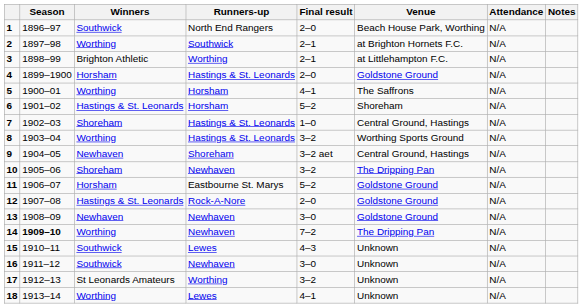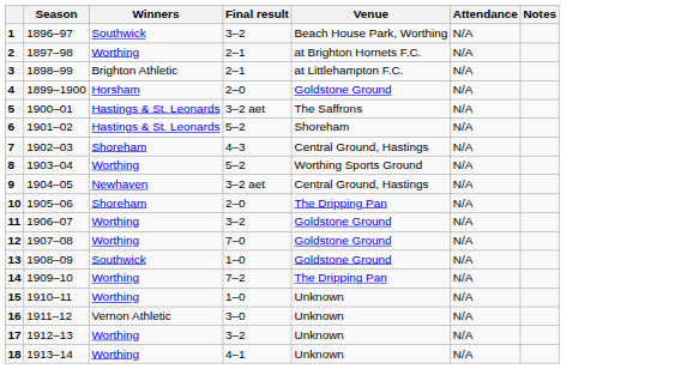 <table class=wikitable>
 <tr>
 <th></th>
 <th>Season</th>
 <th>Winners</th>
-<th>Runners-up</th>
 <th>Final result</th>
 <th>Venue</th>
 <th>Attendance</th>
 <th>Notes</th>
 </tr>
 <tr>
 <td><strong>1</strong></td>
 <td>1896–97</td>
 <td><a href='#'>Southwick</a></td>
-<td>North End Rangers</td>
-<td>2–0</td>
+<td>3–2</td>
 <td>Beach House Park, Worthing</td>
 <td>N/A</td>
 <td></td>
 </tr>
 <tr>
 <td><strong>2</strong></td>
 <td>1897–98</td>
 <td><a href='#'>Worthing</a></td>
-<td><a href='#'>Southwick</a></td>
 <td>2–1</td>
 <td>at Brighton Hornets F.C.</td>
 <td>N/A</td>
 <td></td>
 </tr>
 <tr>
 <td><strong>3</strong></td>
 <td>1898–99</td>
 <td>Brighton Athletic</td>
-<td><a href='#'>Worthing</a></td>
 <td>2–1</td>
 <td>at Littlehampton F.C.</td>
 <td>N/A</td>
 <td></td>
 </tr>
 <tr>
 <td><strong>4</strong></td>
 <td>1899–1900</td>
 <td><a href='#'>Horsham</a></td>
-<td><a href='#'>Hastings & St. Leonards</a></td>
 <td>2–0</td>
 <td><a href='#'>Goldstone Ground</a></td>
 <td>N/A</td>
 <td></td>
 </tr>
 <tr>
 <td><strong>5</strong></td>
 <td>1900–01</td>
-<td><a href='#'>Worthing</a></td>
-<td><a href='#'>Horsham</a></td>
-<td>4–1</td>
+<td><a href='#'>Hastings & St. Leonards</a></td>
+<td>3–2 aet</td>
 <td>The Saffrons</td>
 <td>N/A</td>
 <td></td>
 </tr>
 <tr>
 <td><strong>6</strong></td>
 <td>1901–02</td>
 <td><a href='#'>Hastings & St. Leonards</a></td>
-<td><a href='#'>Horsham</a></td>
 <td>5–2</td>
 <td>Shoreham</td>
 <td>N/A</td>
 <td></td>
 </tr>
 <tr>
 <td><strong>7</strong></td>
 <td>1902–03</td>
 <td><a href='#'>Shoreham</a></td>
-<td><a href='#'>Hastings & St. Leonards</a></td>
-<td>1–0</td>
+<td>4–3</td>
 <td>Central Ground, Hastings</td>
 <td>N/A</td>
 <td></td>
 </tr>
 <tr>
 <td><strong>8</strong></td>
 <td>1903–04</td>
 <td><a href='#'>Worthing</a></td>
-<td><a href='#'>Hastings & St. Leonards</a></td>
-<td>3–2</td>
+<td>5–2</td>
 <td>Worthing Sports Ground</td>
 <td>N/A</td>
 <td></td>
 </tr>
 <tr>
 <td><strong>9</strong></td>
 <td>1904–05</td>
 <td><a href='#'>Newhaven</a></td>
-<td><a href='#'>Shoreham</a></td>
 <td>3–2 aet</td>
 <td>Central Ground, Hastings</td>
 <td>N/A</td>
 <td></td>
 </tr>
 <tr>
 <td><strong>10</strong></td>
 <td>1905–06</td>
 <td><a href='#'>Shoreham</a></td>
-<td><a href='#'>Newhaven</a></td>
-<td>3–2</td>
+<td>2–0</td>
 <td><a href='#'>The Dripping Pan</a></td>
 <td>N/A</td>
 <td></td>
 </tr>
 <tr>
 <td><strong>11</strong></td>
 <td>1906–07</td>
-<td><a href='#'>Horsham</a></td>
-<td>Eastbourne St. Marys</td>
-<td>5–2</td>
+<td><a href='#'>Worthing</a></td>
+<td>3–2</td>
 <td><a href='#'>Goldstone Ground</a></td>
 <td>N/A</td>
 <td></td>
 </tr>
 <tr>
 <td><strong>12</strong></td>
 <td>1907–08</td>
-<td><a href='#'>Hastings & St. Leonards</a></td>
-<td><a href='#'>Rock-A-Nore</a></td>
-<td>2–0</td>
+<td><a href='#'>Worthing</a></td>
+<td>7–0</td>
 <td><a href='#'>Goldstone Ground</a></td>
 <td>N/A</td>
 <td></td>
 </tr>
 <tr>
 <td><strong>13</strong></td>
 <td>1908–09</td>
-<td><a href='#'>Newhaven</a></td>
-<td><a href='#'>Newhaven</a></td>
-<td>3–0</td>
+<td><a href='#'>Southwick</a></td>
+<td>1–0</td>
 <td><a href='#'>Goldstone Ground</a></td>
 <td>N/A</td>
 <td></td>
 </tr>
 <tr>
 <td><strong>14</strong></td>
-<td><strong>1909–10</strong></td>
+<td>1909–10</td>
 <td><a href='#'>Worthing</a></td>
-<td><a href='#'>Newhaven</a></td>
 <td>7–2</td>
 <td><a href='#'>The Dripping Pan</a></td>
 <td>N/A</td>
 <td></td>
 </tr>
 <tr>
 <td><strong>15</strong></td>
 <td>1910–11</td>
-<td><a href='#'>Southwick</a></td>
-<td><a href='#'>Lewes</a></td>
-<td>4–3</td>
+<td><a href='#'>Worthing</a></td>
+<td>1–0</td>
 <td>Unknown</td>
 <td>N/A</td>
 <td></td>
 </tr>
 <tr>
 <td><strong>16</strong></td>
 <td>1911–12</td>
-<td><a href='#'>Southwick</a></td>
-<td><a href='#'>Newhaven</a></td>
+<td>Vernon Athletic</td>
 <td>3–0</td>
 <td>Unknown</td>
 <td>N/A</td>
 <td></td>
 </tr>
 <tr>
 <td><strong>17</strong></td>
 <td>1912–13</td>
-<td>St Leonards Amateurs</td>
 <td><a href='#'>Worthing</a></td>
 <td>3–2</td>
 <td>Unknown</td>
 <td>N/A</td>
 <td></td>
 </tr>
 <tr>
 <td><strong>18</strong></td>
 <td>1913–14</td>
 <td><a href='#'>Worthing</a></td>
-<td><a href='#'>Lewes</a></td>
 <td>4–1</td>
 <td>Unknown</td>
 <td>N/A</td>
 <td></td>
 </tr>
 </table>
